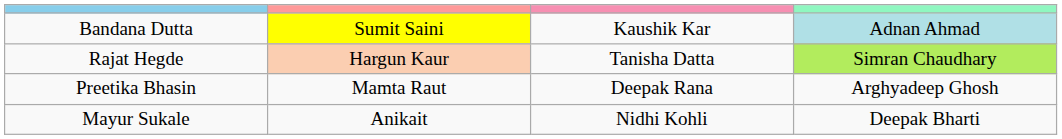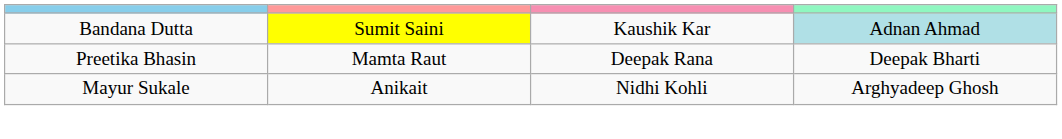 <table class="wikitable"  style="text-align:center; font-size:100%; width:70%;">
 <tr>
 <td style="width:13%;" scope="col" bgcolor="#87ceeb"><strong></strong></td>
 <td style="width:13%;" scope="col" bgcolor="#ff9999"><strong></strong></td>
 <td style="width:13%;" scope="col" bgcolor="#f78fb2"><strong></strong></td>
 <td style="width:13%;" scope="col" bgcolor="#8ff7c0"><strong></strong></td>
 </tr>
 <tr>
 <td>Bandana Dutta</td>
 <td bgcolor="yellow">Sumit Saini</td>
 <td>Kaushik Kar</td>
 <td bgcolor="#B0E0E6">Adnan Ahmad</td>
 </tr>
 <tr>
-<td>Rajat Hegde</td>
-<td bgcolor=#FBCEB1>Hargun Kaur</td>
-<td>Tanisha Datta</td>
-<td bgcolor=#B2EC5D>Simran Chaudhary</td>
-</tr>
-<tr>
 <td>Preetika Bhasin</td>
 <td>Mamta Raut</td>
 <td>Deepak Rana</td>
-<td>Arghyadeep Ghosh</td>
+<td>Deepak Bharti</td>
 </tr>
 <tr>
 <td>Mayur Sukale</td>
 <td>Anikait</td>
 <td>Nidhi Kohli</td>
-<td>Deepak Bharti</td>
+<td>Arghyadeep Ghosh</td>
 </tr>
 </table>
